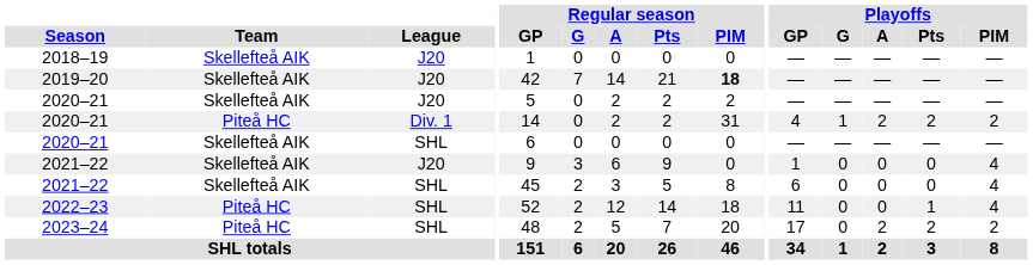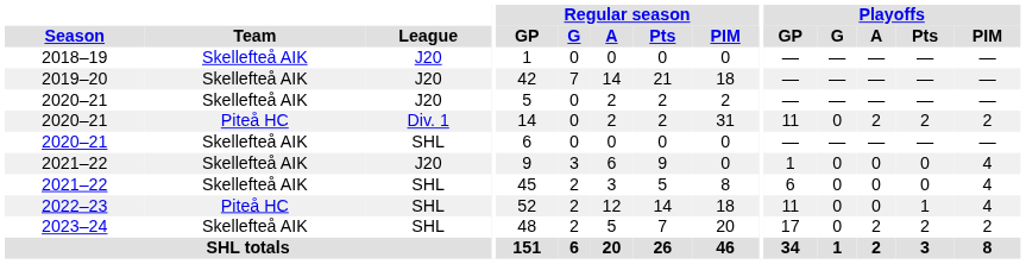 <table border="0" cellpadding="1" cellspacing="0" style="text-align:center; width:60em;">
 <tr bgcolor="#e0e0e0">
 <th colspan="3" bgcolor="#ffffff"></th>
 <th rowspan="102" bgcolor="#ffffff"></th>
 <th colspan="5"><a href='#'>Regular season</a></th>
 <th rowspan="102" bgcolor="#ffffff"></th>
 <th colspan="5"><a href='#'>Playoffs</a></th>
 </tr>
 <tr bgcolor="#e0e0e0">
 <th><a href='#'>Season</a></th>
 <th>Team</th>
 <th>League</th>
 <th>GP</th>
 <th><a href='#'>G</a></th>
 <th><a href='#'>A</a></th>
 <th><a href='#'>Pts</a></th>
 <th><a href='#'>PIM</a></th>
 <th>GP</th>
 <th>G</th>
 <th>A</th>
 <th>Pts</th>
 <th>PIM</th>
 </tr>
 <tr>
 <td>2018–19</td>
 <td><a href='#'>Skellefteå AIK</a></td>
 <td><a href='#'>J20</a></td>
 <td>1</td>
 <td>0</td>
 <td>0</td>
 <td>0</td>
 <td>0</td>
 <td>—</td>
 <td>—</td>
 <td>—</td>
 <td>—</td>
 <td>—</td>
 </tr>
 <tr bgcolor="#f0f0f0">
 <td>2019–20</td>
 <td>Skellefteå AIK</td>
 <td>J20</td>
 <td>42</td>
 <td>7</td>
 <td>14</td>
 <td>21</td>
-<td><strong>18</strong></td>
+<td>18</td>
 <td>—</td>
 <td>—</td>
 <td>—</td>
 <td>—</td>
 <td>—</td>
 </tr>
 <tr>
 <td>2020–21</td>
 <td>Skellefteå AIK</td>
 <td>J20</td>
 <td>5</td>
 <td>0</td>
 <td>2</td>
 <td>2</td>
 <td>2</td>
 <td>—</td>
 <td>—</td>
 <td>—</td>
 <td>—</td>
 <td>—</td>
 </tr>
 <tr bgcolor="#f0f0f0">
 <td>2020–21</td>
 <td><a href='#'>Piteå HC</a></td>
 <td><a href='#'>Div. 1</a></td>
 <td>14</td>
 <td>0</td>
 <td>2</td>
 <td>2</td>
 <td>31</td>
-<td>4</td>
-<td>1</td>
+<td>11</td>
+<td>0</td>
 <td>2</td>
 <td>2</td>
 <td>2</td>
 </tr>
 <tr>
 <td><a href='#'>2020–21</a></td>
 <td>Skellefteå AIK</td>
 <td>SHL</td>
 <td>6</td>
 <td>0</td>
 <td>0</td>
 <td>0</td>
 <td>0</td>
 <td>—</td>
 <td>—</td>
 <td>—</td>
 <td>—</td>
 <td>—</td>
 </tr>
 <tr bgcolor="#f0f0f0">
 <td>2021–22</td>
 <td>Skellefteå AIK</td>
 <td>J20</td>
 <td>9</td>
 <td>3</td>
 <td>6</td>
 <td>9</td>
 <td>0</td>
 <td>1</td>
 <td>0</td>
 <td>0</td>
 <td>0</td>
 <td>4</td>
 </tr>
 <tr>
 <td><a href='#'>2021–22</a></td>
 <td>Skellefteå AIK</td>
 <td>SHL</td>
 <td>45</td>
 <td>2</td>
 <td>3</td>
 <td>5</td>
 <td>8</td>
 <td>6</td>
 <td>0</td>
 <td>0</td>
 <td>0</td>
 <td>4</td>
 </tr>
 <tr bgcolor="#f0f0f0">
 <td><a href='#'>2022–23</a></td>
 <td><a href='#'>Piteå HC</a></td>
 <td>SHL</td>
 <td>52</td>
 <td>2</td>
 <td>12</td>
 <td>14</td>
 <td>18</td>
 <td>11</td>
 <td>0</td>
 <td>0</td>
 <td>1</td>
 <td>4</td>
 </tr>
 <tr>
 <td><a href='#'>2023–24</a></td>
-<td><a href='#'>Piteå HC</a></td>
+<td>Skellefteå AIK</td>
 <td>SHL</td>
 <td>48</td>
 <td>2</td>
 <td>5</td>
 <td>7</td>
 <td>20</td>
 <td>17</td>
 <td>0</td>
 <td>2</td>
 <td>2</td>
 <td>2</td>
 </tr>
 <tr bgcolor="#e0e0e0">
 <th colspan="3">SHL totals</th>
 <th>151</th>
 <th>6</th>
 <th>20</th>
 <th>26</th>
 <th>46</th>
 <th>34</th>
 <th>1</th>
 <th>2</th>
 <th>3</th>
 <th>8</th>
 </tr>
 </table>
